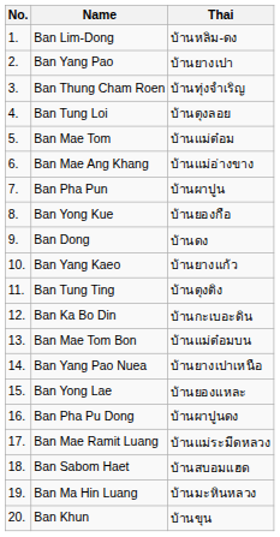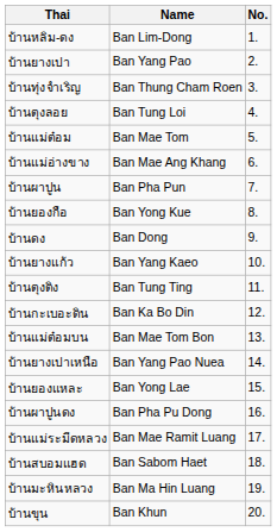 <table class="wikitable sortable">
 <tr>
+<th>Thai</th>
+<th>Name</th>
 <th>No.</th>
-<th>Name</th>
-<th>Thai</th>
 </tr>
 <tr>
+<td>บ้านหลิม-ดง</td>
+<td>Ban Lim-Dong</td>
 <td>1.</td>
-<td>Ban Lim-Dong</td>
-<td>บ้านหลิม-ดง</td>
 </tr>
 <tr>
+<td>บ้านยางเปา</td>
+<td>Ban Yang Pao</td>
 <td>2.</td>
-<td>Ban Yang Pao</td>
-<td>บ้านยางเปา</td>
 </tr>
 <tr>
+<td>บ้านทุ่งจำเริญ</td>
+<td>Ban Thung Cham Roen</td>
 <td>3.</td>
-<td>Ban Thung Cham Roen</td>
-<td>บ้านทุ่งจำเริญ</td>
 </tr>
 <tr>
+<td>บ้านตุงลอย</td>
+<td>Ban Tung Loi</td>
 <td>4.</td>
-<td>Ban Tung Loi</td>
-<td>บ้านตุงลอย</td>
 </tr>
 <tr>
+<td>บ้านแม่ต๋อม</td>
+<td>Ban Mae Tom</td>
 <td>5.</td>
-<td>Ban Mae Tom</td>
-<td>บ้านแม่ต๋อม</td>
 </tr>
 <tr>
+<td>บ้านแม่อ่างขาง</td>
+<td>Ban Mae Ang Khang</td>
 <td>6.</td>
-<td>Ban Mae Ang Khang</td>
-<td>บ้านแม่อ่างขาง</td>
 </tr>
 <tr>
+<td>บ้านผาปูน</td>
+<td>Ban Pha Pun</td>
 <td>7.</td>
-<td>Ban Pha Pun</td>
-<td>บ้านผาปูน</td>
 </tr>
 <tr>
+<td>บ้านยองกือ</td>
+<td>Ban Yong Kue</td>
 <td>8.</td>
-<td>Ban Yong Kue</td>
-<td>บ้านยองกือ</td>
 </tr>
 <tr>
+<td>บ้านดง</td>
+<td>Ban Dong</td>
 <td>9.</td>
-<td>Ban Dong</td>
-<td>บ้านดง</td>
 </tr>
 <tr>
+<td>บ้านยางแก้ว</td>
+<td>Ban Yang Kaeo</td>
 <td>10.</td>
-<td>Ban Yang Kaeo</td>
-<td>บ้านยางแก้ว</td>
 </tr>
 <tr>
+<td>บ้านตุงติง</td>
+<td>Ban Tung Ting</td>
 <td>11.</td>
-<td>Ban Tung Ting</td>
-<td>บ้านตุงติง</td>
 </tr>
 <tr>
+<td>บ้านกะเบอะดิน</td>
+<td>Ban Ka Bo Din</td>
 <td>12.</td>
-<td>Ban Ka Bo Din</td>
-<td>บ้านกะเบอะดิน</td>
 </tr>
 <tr>
+<td>บ้านแม่ต๋อมบน</td>
+<td>Ban Mae Tom Bon</td>
 <td>13.</td>
-<td>Ban Mae Tom Bon</td>
-<td>บ้านแม่ต๋อมบน</td>
 </tr>
 <tr>
+<td>บ้านยางเปาเหนือ</td>
+<td>Ban Yang Pao Nuea</td>
 <td>14.</td>
-<td>Ban Yang Pao Nuea</td>
-<td>บ้านยางเปาเหนือ</td>
 </tr>
 <tr>
+<td>บ้านยองแหละ</td>
+<td>Ban Yong Lae</td>
 <td>15.</td>
-<td>Ban Yong Lae</td>
-<td>บ้านยองแหละ</td>
 </tr>
 <tr>
+<td>บ้านผาปูนดง</td>
+<td>Ban Pha Pu Dong</td>
 <td>16.</td>
-<td>Ban Pha Pu Dong</td>
-<td>บ้านผาปูนดง</td>
 </tr>
 <tr>
+<td>บ้านแม่ระมีดหลวง</td>
+<td>Ban Mae Ramit Luang</td>
 <td>17.</td>
-<td>Ban Mae Ramit Luang</td>
-<td>บ้านแม่ระมีดหลวง</td>
 </tr>
 <tr>
+<td>บ้านสบอมแฮด</td>
+<td>Ban Sabom Haet</td>
 <td>18.</td>
-<td>Ban Sabom Haet</td>
-<td>บ้านสบอมแฮด</td>
 </tr>
 <tr>
+<td>บ้านมะหินหลวง</td>
+<td>Ban Ma Hin Luang</td>
 <td>19.</td>
-<td>Ban Ma Hin Luang</td>
-<td>บ้านมะหินหลวง</td>
 </tr>
 <tr>
+<td>บ้านขุน</td>
+<td>Ban Khun</td>
 <td>20.</td>
-<td>Ban Khun</td>
-<td>บ้านขุน</td>
 </tr>
 </table>
